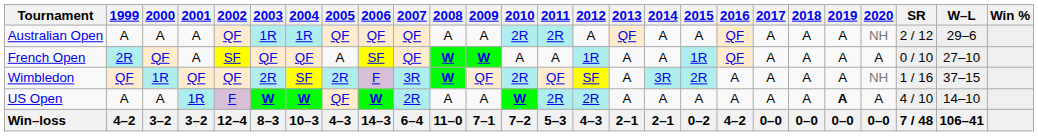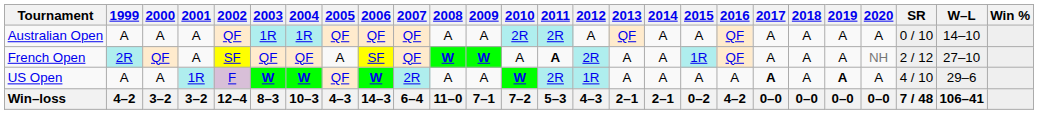 <table class=wikitable style=text-align:center;font-size:85%>
 <tr>
 <th>Tournament</th>
 <th><a href='#'>1999</a></th>
 <th><a href='#'>2000</a></th>
 <th><a href='#'>2001</a></th>
 <th><a href='#'>2002</a></th>
 <th><a href='#'>2003</a></th>
 <th><a href='#'>2004</a></th>
 <th><a href='#'>2005</a></th>
 <th><a href='#'>2006</a></th>
 <th><a href='#'>2007</a></th>
 <th><a href='#'>2008</a></th>
 <th><a href='#'>2009</a></th>
 <th><a href='#'>2010</a></th>
 <th><a href='#'>2011</a></th>
 <th><a href='#'>2012</a></th>
 <th><a href='#'>2013</a></th>
 <th><a href='#'>2014</a></th>
 <th><a href='#'>2015</a></th>
 <th><a href='#'>2016</a></th>
 <th><a href='#'>2017</a></th>
 <th><a href='#'>2018</a></th>
 <th><a href='#'>2019</a></th>
 <th><a href='#'>2020</a></th>
 <th>SR</th>
 <th>W–L</th>
 <th>Win %</th>
 </tr>
 <tr>
 <td align=left><a href='#'>Australian Open</a></td>
 <td>A</td>
 <td>A</td>
 <td>A</td>
 <td bgcolor=ffebcd><a href='#'>QF</a></td>
 <td bgcolor=afeeee><a href='#'>1R</a></td>
 <td bgcolor=afeeee><a href='#'>1R</a></td>
 <td bgcolor=ffebcd><a href='#'>QF</a></td>
 <td bgcolor=ffebcd><a href='#'>QF</a></td>
 <td bgcolor=ffebcd><a href='#'>QF</a></td>
 <td>A</td>
 <td>A</td>
 <td bgcolor=afeeee><a href='#'>2R</a></td>
 <td bgcolor=afeeee><a href='#'>2R</a></td>
 <td>A</td>
 <td bgcolor=ffebcd><a href='#'>QF</a></td>
 <td>A</td>
 <td>A</td>
 <td bgcolor=ffebcd><a href='#'>QF</a></td>
 <td>A</td>
 <td>A</td>
 <td>A</td>
-<td style="color:#767676;">NH</td>
-<td style="background:#efefef;">2 / 12</td>
-<td style="background:#efefef;">29–6</td>
+<td>A</td>
+<td style="background:#efefef;">0 / 10</td>
+<td style="background:#efefef;">14–10</td>
 <td style="background:#efefef;"></td>
 </tr>
 <tr>
 <td align=left><a href='#'>French Open</a></td>
 <td bgcolor=afeeee><a href='#'>2R</a></td>
 <td bgcolor=ffebcd><a href='#'>QF</a></td>
 <td>A</td>
 <td bgcolor=yellow><a href='#'>SF</a></td>
 <td bgcolor=ffebcd><a href='#'>QF</a></td>
 <td bgcolor=ffebcd><a href='#'>QF</a></td>
 <td>A</td>
 <td bgcolor=yellow><a href='#'>SF</a></td>
 <td bgcolor=ffebcd><a href='#'>QF</a></td>
 <td bgcolor=lime><strong><a href='#'>W</a></strong></td>
 <td bgcolor=lime><strong><a href='#'>W</a></strong></td>
 <td>A</td>
-<td>A</td>
-<td bgcolor=afeeee><a href='#'>1R</a></td>
+<td><strong>A</strong></td>
+<td bgcolor=afeeee><a href='#'>2R</a></td>
 <td>A</td>
 <td>A</td>
 <td bgcolor=afeeee><a href='#'>1R</a></td>
 <td bgcolor=ffebcd><a href='#'>QF</a></td>
 <td>A</td>
 <td>A</td>
 <td>A</td>
-<td>A</td>
-<td style="background:#efefef;">0 / 10</td>
+<td style="color:#767676;">NH</td>
+<td style="background:#efefef;">2 / 12</td>
 <td style="background:#efefef;">27–10</td>
-<td style="background:#efefef;"></td>
-</tr>
-<tr>
-<td align=left><a href='#'>Wimbledon</a></td>
-<td bgcolor=ffebcd><a href='#'>QF</a></td>
-<td bgcolor=afeeee><a href='#'>1R</a></td>
-<td bgcolor=ffebcd><a href='#'>QF</a></td>
-<td bgcolor=ffebcd><a href='#'>QF</a></td>
-<td bgcolor=afeeee><a href='#'>2R</a></td>
-<td bgcolor=yellow><a href='#'>SF</a></td>
-<td bgcolor=afeeee><a href='#'>2R</a></td>
-<td bgcolor=thistle><a href='#'>F</a></td>
-<td bgcolor=afeeee><a href='#'>3R</a></td>
-<td bgcolor=lime><strong><a href='#'>W</a></strong></td>
-<td bgcolor=ffebcd><a href='#'>QF</a></td>
-<td bgcolor=afeeee><a href='#'>2R</a></td>
-<td bgcolor=ffebcd><a href='#'>QF</a></td>
-<td bgcolor=yellow><a href='#'>SF</a></td>
-<td>A</td>
-<td bgcolor=afeeee><a href='#'>3R</a></td>
-<td bgcolor=afeeee><a href='#'>2R</a></td>
-<td>A</td>
-<td>A</td>
-<td>A</td>
-<td>A</td>
-<td style="color:#767676;">NH</td>
-<td style="background:#efefef;">1 / 16</td>
-<td style="background:#efefef;">37–15</td>
 <td style="background:#efefef;"></td>
 </tr>
 <tr>
 <td align=left><a href='#'>US Open</a></td>
 <td>A</td>
 <td>A</td>
 <td bgcolor=afeeee><a href='#'>1R</a></td>
 <td bgcolor=thistle><a href='#'>F</a></td>
 <td bgcolor=lime><strong><a href='#'>W</a></strong></td>
 <td bgcolor=lime><strong><a href='#'>W</a></strong></td>
 <td bgcolor=ffebcd><a href='#'>QF</a></td>
 <td bgcolor=lime><strong><a href='#'>W</a></strong></td>
 <td bgcolor=afeeee><a href='#'>2R</a></td>
 <td>A</td>
 <td>A</td>
 <td bgcolor=lime><strong><a href='#'>W</a></strong></td>
 <td bgcolor=afeeee><a href='#'>2R</a></td>
-<td bgcolor=afeeee><a href='#'>2R</a></td>
-<td>A</td>
-<td>A</td>
+<td bgcolor=afeeee><a href='#'>1R</a></td>
 <td>A</td>
 <td>A</td>
 <td>A</td>
 <td>A</td>
 <td><strong>A</strong></td>
 <td>A</td>
+<td><strong>A</strong></td>
+<td>A</td>
 <td style="background:#efefef;">4 / 10</td>
-<td style="background:#efefef;">14–10</td>
+<td style="background:#efefef;">29–6</td>
 <td style="background:#efefef;"></td>
 </tr>
 <tr>
 <th style=text-align:left>Win–loss</th>
 <th>4–2</th>
 <th>3–2</th>
 <th>3–2</th>
 <th>12–4</th>
 <th>8–3</th>
 <th>10–3</th>
 <th>4–3</th>
 <th>14–3</th>
 <th>6–4</th>
 <th>11–0</th>
 <th>7–1</th>
 <th>7–2</th>
 <th>5–3</th>
 <th>4–3</th>
 <th>2–1</th>
 <th>2–1</th>
 <th>0–2</th>
 <th>4–2</th>
 <th>0–0</th>
 <th>0–0</th>
 <th>0–0</th>
 <th>0–0</th>
 <th>7 / 48</th>
 <th>106–41</th>
 <th style="background:#efefef;"></th>
 </tr>
 </table>
